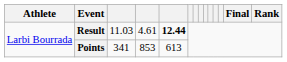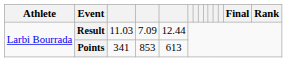 <table class=wikitable style=font-size:90%>
 <tr>
 <th>Athlete</th>
 <th>Event</th>
 <th></th>
 <th></th>
 <th></th>
 <th></th>
 <th></th>
 <th></th>
 <th></th>
 <th></th>
 <th></th>
 <th></th>
 <th>Final</th>
 <th>Rank</th>
 </tr>
 <tr align=center>
 <td rowspan=2 align=left><a href='#'>Larbi Bourrada</a></td>
 <th style=font-size:95%>Result</th>
 <td>11.03 </td>
-<td>4.61</td>
-<td><strong>12.44 </strong></td>
+<td>7.09</td>
+<td>12.44 </td>
 <td colspan=9 rowspan=2></td>
 </tr>
 <tr align=center>
 <th style=font-size:95%>Points</th>
 <td>341</td>
 <td>853</td>
 <td>613</td>
 </tr>
 </table>
